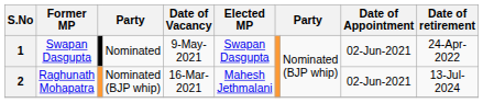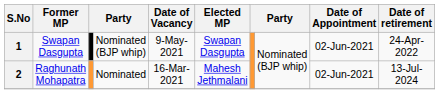 <table class="wikitable sortable">
 <tr>
 <th>S.No</th>
 <th>Former MP</th>
 <th colspan="2">Party</th>
 <th>Date of Vacancy</th>
 <th>Elected MP</th>
 <th colspan="2">Party</th>
 <th><strong>Date of Appointment</strong></th>
 <th>Date of retirement</th>
 </tr>
 <tr style="text-align:center;">
 <th>1</th>
 <td><a href='#'>Swapan Dasgupta</a></td>
 <td bgcolor=#000000></td>
-<td>Nominated</td>
+<td>Nominated (BJP whip)</td>
 <td>9-May-2021</td>
 <td><a href='#'>Swapan Dasgupta</a></td>
 <td rowspan="2" bgcolor="#Ff9933"></td>
 <td rowspan="2">Nominated (BJP whip)</td>
 <td>02-Jun-2021</td>
 <td>24-Apr-2022</td>
 </tr>
 <tr style="text-align:center;">
 <th>2</th>
 <td><a href='#'>Raghunath Mohapatra</a></td>
 <td bgcolor=#Ff9933></td>
-<td>Nominated (BJP whip)</td>
+<td>Nominated</td>
 <td>16-Mar-2021</td>
 <td><a href='#'>Mahesh Jethmalani</a></td>
 <td>02-Jun-2021</td>
 <td>13-Jul-2024</td>
 </tr>
 <tr style="text-align:center;">
 </tr>
 </table>
